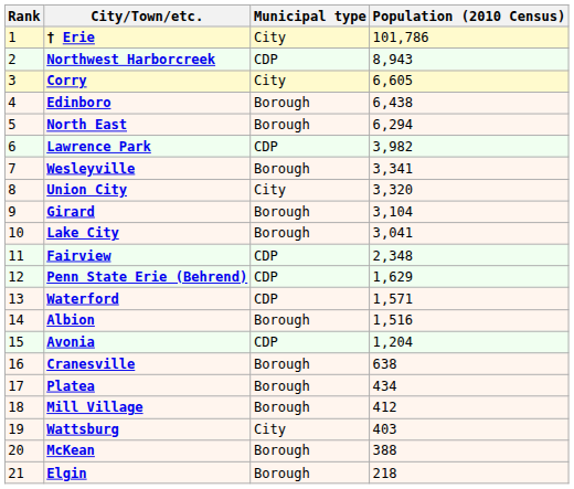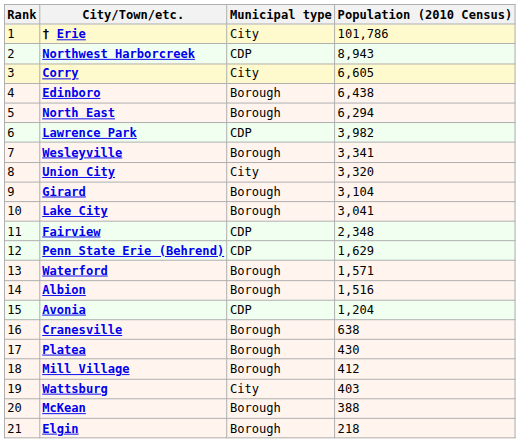 <table class="wikitable sortable">
 <tr>
 <th>Rank</th>
 <th>City/Town/etc.</th>
 <th>Municipal type</th>
 <th>Population (2010 Census)</th>
 </tr>
 <tr style="background-color:#FFFACD;">
 <td>1</td>
 <td><strong>† <a href='#'>Erie</a></strong></td>
 <td>City</td>
 <td>101,786</td>
 </tr>
 <tr style="background-color:#F0FFF0;">
 <td>2</td>
 <td><strong><a href='#'>Northwest Harborcreek</a></strong></td>
 <td>CDP</td>
 <td>8,943</td>
 </tr>
 <tr style="background-color:#FFFACD;">
 <td>3</td>
 <td><strong><a href='#'>Corry</a></strong></td>
 <td>City</td>
 <td>6,605</td>
 </tr>
 <tr style="background-color:#FFF5EE;">
 <td>4</td>
 <td><strong><a href='#'>Edinboro</a></strong></td>
 <td>Borough</td>
 <td>6,438</td>
 </tr>
 <tr style="background-color:#FFF5EE;">
 <td>5</td>
 <td><strong><a href='#'>North East</a></strong></td>
 <td>Borough</td>
 <td>6,294</td>
 </tr>
 <tr style="background-color:#F0FFF0;">
 <td>6</td>
 <td><strong><a href='#'>Lawrence Park</a></strong></td>
 <td>CDP</td>
 <td>3,982</td>
 </tr>
 <tr style="background-color:#FFF5EE;">
 <td>7</td>
 <td><strong><a href='#'>Wesleyville</a></strong></td>
 <td>Borough</td>
 <td>3,341</td>
 </tr>
 <tr style="background-color:#FFF5EE;">
 <td>8</td>
 <td><strong><a href='#'>Union City</a></strong></td>
 <td>City</td>
 <td>3,320</td>
 </tr>
 <tr style="background-color:#FFF5EE;">
 <td>9</td>
 <td><strong><a href='#'>Girard</a></strong></td>
 <td>Borough</td>
 <td>3,104</td>
 </tr>
 <tr style="background-color:#FFF5EE;">
 <td>10</td>
 <td><strong><a href='#'>Lake City</a></strong></td>
 <td>Borough</td>
 <td>3,041</td>
 </tr>
 <tr style="background-color:#F0FFF0;">
 <td>11</td>
 <td><strong><a href='#'>Fairview</a></strong></td>
 <td>CDP</td>
 <td>2,348</td>
 </tr>
 <tr style="background-color:#F0FFF0;">
 <td>12</td>
 <td><strong><a href='#'>Penn State Erie (Behrend)</a></strong></td>
 <td>CDP</td>
 <td>1,629</td>
 </tr>
 <tr style="background-color:#FFF5EE;">
 <td>13</td>
 <td><strong><a href='#'>Waterford</a></strong></td>
-<td>CDP</td>
+<td>Borough</td>
 <td>1,571</td>
 </tr>
 <tr style="background-color:#FFF5EE;">
 <td>14</td>
 <td><strong><a href='#'>Albion</a></strong></td>
 <td>Borough</td>
 <td>1,516</td>
 </tr>
 <tr style="background-color:#F0FFF0;">
 <td>15</td>
 <td><strong><a href='#'>Avonia</a></strong></td>
 <td>CDP</td>
 <td>1,204</td>
 </tr>
 <tr style="background-color:#FFF5EE;">
 <td>16</td>
 <td><strong><a href='#'>Cranesville</a></strong></td>
 <td>Borough</td>
 <td>638</td>
 </tr>
 <tr style="background-color:#FFF5EE;">
 <td>17</td>
 <td><strong><a href='#'>Platea</a></strong></td>
 <td>Borough</td>
-<td>434</td>
+<td>430</td>
 </tr>
 <tr style="background-color:#FFF5EE;">
 <td>18</td>
 <td><strong><a href='#'>Mill Village</a></strong></td>
 <td>Borough</td>
 <td>412</td>
 </tr>
 <tr style="background-color:#FFF5EE;">
 <td>19</td>
 <td><strong><a href='#'>Wattsburg</a></strong></td>
 <td>City</td>
 <td>403</td>
 </tr>
 <tr style="background-color:#FFF5EE;">
 <td>20</td>
 <td><strong><a href='#'>McKean</a></strong></td>
 <td>Borough</td>
 <td>388</td>
 </tr>
 <tr style="background-color:#FFF5EE;">
 <td>21</td>
 <td><strong><a href='#'>Elgin</a></strong></td>
 <td>Borough</td>
 <td>218</td>
 </tr>
 </table>
